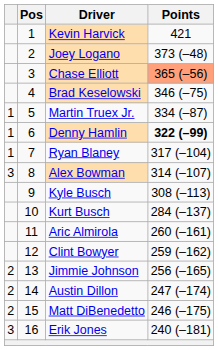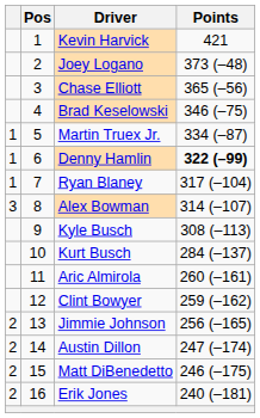 <table class="wikitable" style="font-size: 95%">
 <tr>
 <th></th>
 <th>Pos</th>
 <th>Driver</th>
 <th>Points</th>
 </tr>
 <tr>
 <td align="left"></td>
 <td style="text-align:center;">1</td>
 <td style="background:#FFDEAD;"><a href='#'>Kevin Harvick</a></td>
 <td style="text-align:center;">421</td>
 </tr>
 <tr>
 <td align="left"></td>
 <td style="text-align:center;">2</td>
 <td style="background:#FFDEAD;"><a href='#'>Joey Logano</a></td>
 <td style="text-align:center;">373 (–48)</td>
 </tr>
 <tr>
 <td align="left"></td>
 <td style="text-align:center;">3</td>
 <td style="background:#FFDEAD;"><a href='#'>Chase Elliott</a></td>
-<td style="background: lightsalmon; text-align:center;">365 (–56)</td>
+<td style="text-align:center;">365 (–56)</td>
 </tr>
 <tr>
 <td align="left"></td>
 <td style="text-align:center;">4</td>
 <td style="background:#FFDEAD;"><a href='#'>Brad Keselowski</a></td>
 <td style="text-align:center;">346 (–75)</td>
 </tr>
 <tr>
 <td align="left"> 1</td>
 <td style="text-align:center;">5</td>
 <td><a href='#'>Martin Truex Jr.</a></td>
 <td style="text-align:center;">334 (–87)</td>
 </tr>
 <tr>
 <td align="left"> 1</td>
 <td style="text-align:center;">6</td>
 <td style="background:#FFDEAD;"><a href='#'>Denny Hamlin</a></td>
 <td style="text-align:center;"><strong>322 (–99)</strong></td>
 </tr>
 <tr>
 <td align="left"> 1</td>
 <td style="text-align:center;">7</td>
 <td><a href='#'>Ryan Blaney</a></td>
 <td style="text-align:center;">317 (–104)</td>
 </tr>
 <tr>
 <td align="left"> 3</td>
 <td style="text-align:center;">8</td>
 <td style="background:#FFDEAD;"><a href='#'>Alex Bowman</a></td>
 <td style="text-align:center;">314 (–107)</td>
 </tr>
 <tr>
 <td align="left"></td>
 <td style="text-align:center;">9</td>
 <td><a href='#'>Kyle Busch</a></td>
 <td style="text-align:center;">308 (–113)</td>
 </tr>
 <tr>
 <td align="left"></td>
 <td style="text-align:center;">10</td>
 <td><a href='#'>Kurt Busch</a></td>
 <td style="text-align:center;">284 (–137)</td>
 </tr>
 <tr>
 <td align="left"></td>
 <td style="text-align:center;">11</td>
 <td><a href='#'>Aric Almirola</a></td>
 <td style="text-align:center;">260 (–161)</td>
 </tr>
 <tr>
 <td align="left"></td>
 <td style="text-align:center;">12</td>
 <td><a href='#'>Clint Bowyer</a></td>
 <td style="text-align:center;">259 (–162)</td>
 </tr>
 <tr>
 <td align="left"> 2</td>
 <td style="text-align:center;">13</td>
 <td><a href='#'>Jimmie Johnson</a></td>
 <td style="text-align:center;">256 (–165)</td>
 </tr>
 <tr>
 <td align="left"> 2</td>
 <td style="text-align:center;">14</td>
 <td><a href='#'>Austin Dillon</a></td>
 <td style="text-align:center;">247 (–174)</td>
 </tr>
 <tr>
 <td align="left"> 2</td>
 <td style="text-align:center;">15</td>
 <td><a href='#'>Matt DiBenedetto</a></td>
 <td style="text-align:center;">246 (–175)</td>
 </tr>
 <tr>
-<td align="left"> 3</td>
+<td align="left"> 2</td>
 <td style="text-align:center;">16</td>
 <td><a href='#'>Erik Jones</a></td>
 <td style="text-align:center;">240 (–181)</td>
 </tr>
 <tr class="sortbottom">
 <th colspan="9"></th>
 </tr>
 </table>
